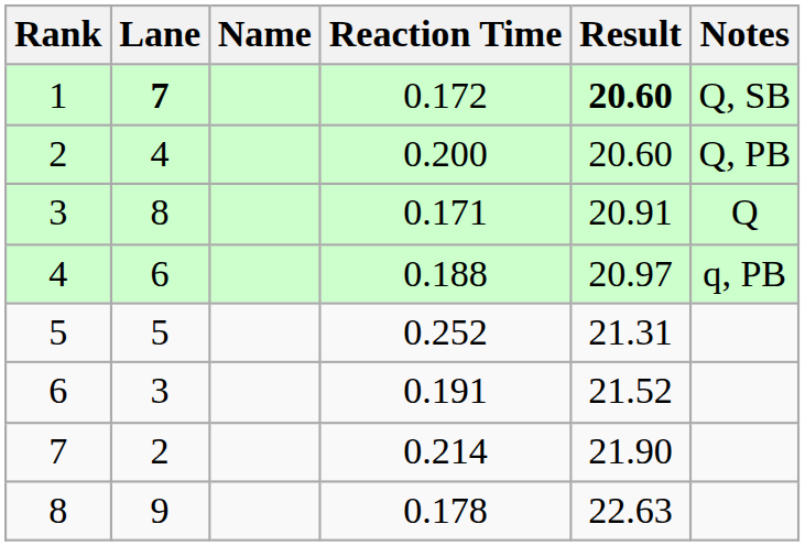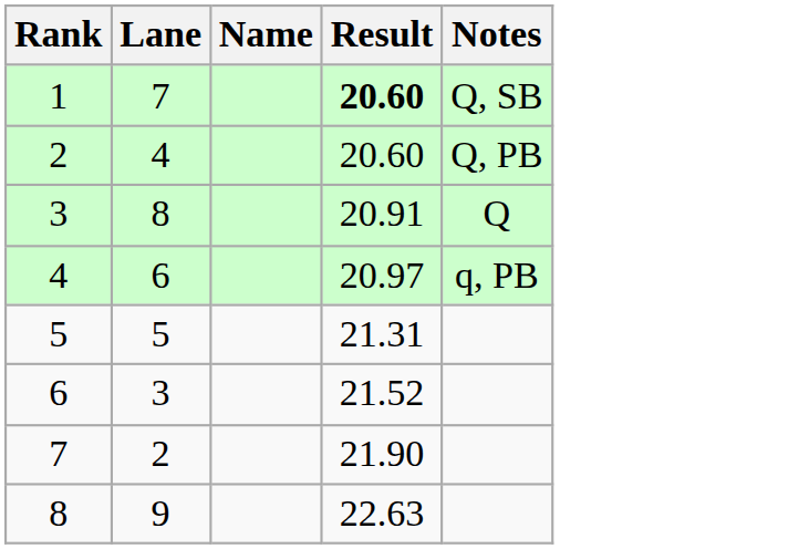 <table class="wikitable" style="text-align:center">
 <tr>
 <th>Rank</th>
 <th>Lane</th>
 <th>Name</th>
-<th>Reaction Time</th>
 <th>Result</th>
 <th>Notes</th>
 </tr>
 <tr bgcolor=ccffcc>
 <td>1</td>
-<td><strong>7</strong></td>
+<td>7</td>
 <td align="left"></td>
-<td>0.172</td>
 <td><strong>20.60</strong></td>
 <td>Q, SB</td>
 </tr>
 <tr bgcolor=ccffcc>
 <td>2</td>
 <td>4</td>
 <td align="left"></td>
-<td>0.200</td>
 <td>20.60</td>
 <td>Q, PB</td>
 </tr>
 <tr bgcolor=ccffcc>
 <td>3</td>
 <td>8</td>
 <td align="left"></td>
-<td>0.171</td>
 <td>20.91</td>
 <td>Q</td>
 </tr>
 <tr bgcolor=ccffcc>
 <td>4</td>
 <td>6</td>
 <td align="left"></td>
-<td>0.188</td>
 <td>20.97</td>
 <td>q, PB</td>
 </tr>
 <tr>
 <td>5</td>
 <td>5</td>
 <td align="left"></td>
-<td>0.252</td>
 <td>21.31</td>
 <td></td>
 </tr>
 <tr>
 <td>6</td>
 <td>3</td>
 <td align="left"></td>
-<td>0.191</td>
 <td>21.52</td>
 <td></td>
 </tr>
 <tr>
 <td>7</td>
 <td>2</td>
 <td align="left"></td>
-<td>0.214</td>
 <td>21.90</td>
 <td></td>
 </tr>
 <tr>
 <td>8</td>
 <td>9</td>
 <td align="left"></td>
-<td>0.178</td>
 <td>22.63</td>
 <td></td>
 </tr>
 </table>
